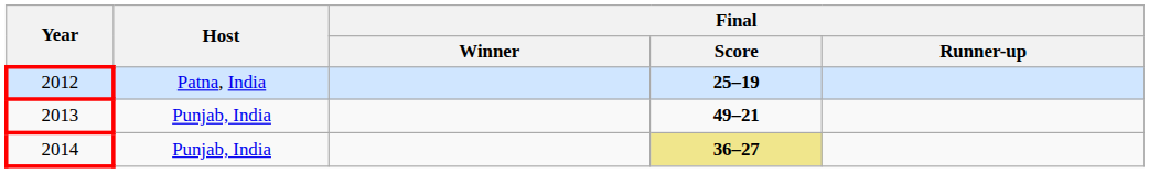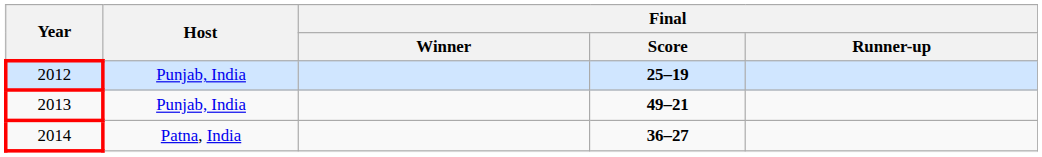 <table class="wikitable" style="font-size:90%; width: 100%; text-align: center;">
 <tr>
 <th rowspan="2" width="5%">Year</th>
 <th rowspan="2" width="10%">Host</th>
 <th colspan="3">Final</th>
 </tr>
 <tr>
 <th width="15%">Winner</th>
 <th width="8%">Score</th>
 <th width="15%">Runner-up</th>
 </tr>
 <tr style="background: #D0E6FF;">
 <td style="border: 3px solid red">2012<br></td>
-<td><a href='#'>Patna</a>, <a href='#'>India</a></td>
+<td><a href='#'>Punjab, India</a></td>
 <td></td>
 <td><strong>25–19</strong></td>
 <td></td>
 </tr>
 <tr>
 <td style="border: 3px solid red">2013<br></td>
 <td><a href='#'>Punjab, India</a></td>
 <td></td>
 <td><strong>49–21</strong></td>
 <td></td>
 </tr>
 <tr>
 <td style="border: 3px solid red">2014<br></td>
-<td><a href='#'>Punjab, India</a></td>
+<td><a href='#'>Patna</a>, <a href='#'>India</a></td>
 <td></td>
-<td style="background: khaki;"><strong>36–27</strong></td>
+<td><strong>36–27</strong></td>
 <td></td>
 </tr>
 </table>
